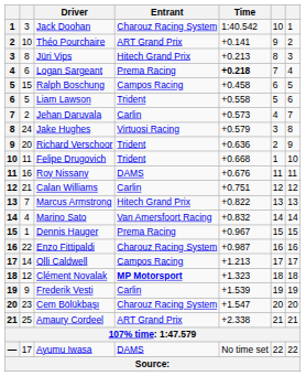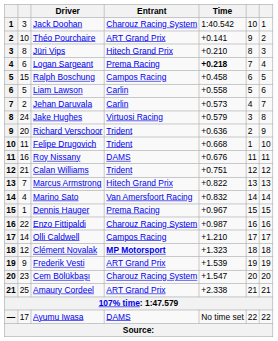 <table class="wikitable" style="font-size:85%">
 <tr>
 <th scope="col"></th>
 <th scope="col"></th>
 <th scope="col">Driver</th>
 <th scope="col">Entrant</th>
 <th scope="col">Time</th>
 <th scope="col"></th>
 <th scope="col"></th>
 </tr>
 <tr>
 <th>1</th>
 <td align="center">3</td>
 <td> <a href='#'>Jack Doohan</a></td>
 <td nowrap=""><a href='#'>Charouz Racing System</a></td>
 <td>1:40.542</td>
 <td>10</td>
 <td>1</td>
 </tr>
 <tr>
 <th>2</th>
 <td align="center">10</td>
 <td nowrap=""> <a href='#'>Théo Pourchaire</a></td>
 <td><a href='#'>ART Grand Prix</a></td>
 <td>+0.141</td>
 <td>9</td>
 <td>2</td>
 </tr>
 <tr>
 <th>3</th>
 <td align="center">8</td>
 <td> <a href='#'>Jüri Vips</a></td>
 <td><a href='#'>Hitech Grand Prix</a></td>
-<td>+0.213</td>
+<td>+0.210</td>
 <td>8</td>
 <td>3</td>
 </tr>
 <tr>
 <th>4</th>
 <td align="center">6</td>
 <td nowrap=""> <a href='#'>Logan Sargeant</a></td>
 <td><a href='#'>Prema Racing</a></td>
 <td><strong>+0.218</strong></td>
 <td>7</td>
 <td>4</td>
 </tr>
 <tr>
 <th>5</th>
 <td align="center">15</td>
 <td> <a href='#'>Ralph Boschung</a></td>
 <td><a href='#'>Campos Racing</a></td>
 <td>+0.458</td>
 <td>6</td>
 <td>5</td>
 </tr>
 <tr>
 <th>6</th>
 <td align="center">5</td>
 <td> <a href='#'>Liam Lawson</a></td>
-<td><a href='#'>Trident</a></td>
+<td><a href='#'>Carlin</a></td>
 <td>+0.558</td>
 <td>5</td>
 <td>6</td>
 </tr>
 <tr>
 <th>7</th>
 <td align="center">2</td>
 <td> <a href='#'>Jehan Daruvala</a></td>
 <td><a href='#'>Carlin</a></td>
 <td>+0.573</td>
 <td>4</td>
 <td>7</td>
 </tr>
 <tr>
 <th>8</th>
 <td align="center">24</td>
 <td> <a href='#'>Jake Hughes</a></td>
 <td><a href='#'>Virtuosi Racing</a></td>
 <td>+0.579</td>
 <td>3</td>
 <td>8</td>
 </tr>
 <tr>
 <th>9</th>
 <td align="center">20</td>
 <td nowrap=""> <a href='#'>Richard Verschoor</a></td>
 <td><a href='#'>Trident</a></td>
 <td>+0.636</td>
 <td>2</td>
 <td>9</td>
 </tr>
 <tr>
 <th>10</th>
 <td align="center">11</td>
 <td nowrap=""> <a href='#'>Felipe Drugovich</a></td>
 <td><a href='#'>Trident</a></td>
 <td>+0.668</td>
 <td>1</td>
 <td>10</td>
 </tr>
 <tr>
 <th>11</th>
 <td align="center">16</td>
 <td> <a href='#'>Roy Nissany</a></td>
 <td><a href='#'>DAMS</a></td>
 <td>+0.676</td>
 <td>11</td>
 <td>11</td>
 </tr>
 <tr>
 <th>12</th>
 <td align="center">21</td>
 <td> <a href='#'>Calan Williams</a></td>
-<td><a href='#'>Carlin</a></td>
+<td><a href='#'>Trident</a></td>
 <td>+0.751</td>
 <td>12</td>
 <td>12</td>
 </tr>
 <tr>
 <th>13</th>
 <td align="center">7</td>
 <td nowrap=""> <a href='#'>Marcus Armstrong</a></td>
 <td><a href='#'>Hitech Grand Prix</a></td>
 <td>+0.822</td>
 <td>13</td>
 <td>13</td>
 </tr>
 <tr>
 <th>14</th>
 <td align="center">4</td>
 <td> <a href='#'>Marino Sato</a></td>
 <td nowrap=""><a href='#'>Van Amersfoort Racing</a></td>
 <td>+0.832</td>
 <td>14</td>
 <td>14</td>
 </tr>
 <tr>
 <th>15</th>
 <td align="center">1</td>
 <td> <a href='#'>Dennis Hauger</a></td>
 <td><a href='#'>Prema Racing</a></td>
 <td>+0.967</td>
 <td>15</td>
 <td>15</td>
 </tr>
 <tr>
 <th>16</th>
 <td align="center">22</td>
 <td> <a href='#'>Enzo Fittipaldi</a></td>
 <td nowrap=""><a href='#'>Charouz Racing System</a></td>
 <td>+0.987</td>
 <td>16</td>
 <td>16</td>
 </tr>
 <tr>
 <th>17</th>
 <td align="center">14</td>
 <td> <a href='#'>Olli Caldwell</a></td>
 <td><a href='#'>Campos Racing</a></td>
-<td>+1.213</td>
+<td>+1.210</td>
 <td>17</td>
 <td>17</td>
 </tr>
 <tr>
 <th>18</th>
 <td align="center">12</td>
 <td nowrap=""> <a href='#'>Clément Novalak</a></td>
 <td><strong><a href='#'>MP Motorsport</a></strong></td>
 <td>+1.323</td>
 <td>18</td>
 <td>18</td>
 </tr>
 <tr>
 <th>19</th>
 <td align="center">9</td>
 <td> <a href='#'>Frederik Vesti</a></td>
-<td><a href='#'>Carlin</a></td>
+<td><a href='#'>ART Grand Prix</a></td>
 <td>+1.539</td>
 <td>19</td>
 <td>19</td>
 </tr>
 <tr>
 <th>20</th>
 <td align="center">23</td>
 <td> <a href='#'>Cem Bölükbaşı</a></td>
 <td nowrap=""><a href='#'>Charouz Racing System</a></td>
 <td>+1.547</td>
 <td>20</td>
 <td>20</td>
 </tr>
 <tr>
 <th>21</th>
 <td align="center">25</td>
 <td nowrap=""> <a href='#'>Amaury Cordeel</a></td>
 <td><a href='#'>ART Grand Prix</a></td>
 <td>+2.338</td>
 <td>21</td>
 <td>21</td>
 </tr>
 <tr>
 <th colspan="7"><a href='#'>107% time</a>: 1:47.579</th>
 </tr>
 <tr>
 <th>—</th>
 <td align="center">17</td>
 <td> <a href='#'>Ayumu Iwasa</a></td>
 <td><a href='#'>DAMS</a></td>
 <td>No time set</td>
 <td>22</td>
 <td>22</td>
 </tr>
 <tr>
 <th colspan="7">Source:</th>
 </tr>
 </table>
